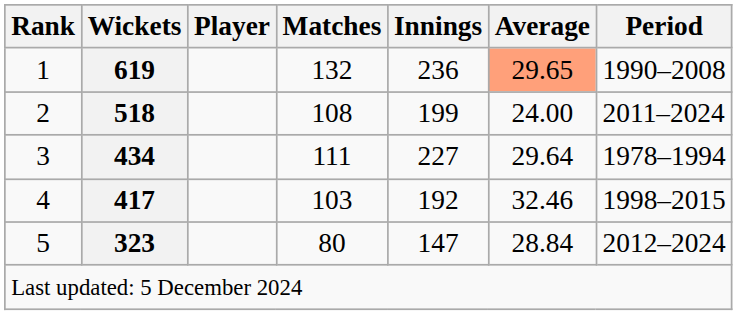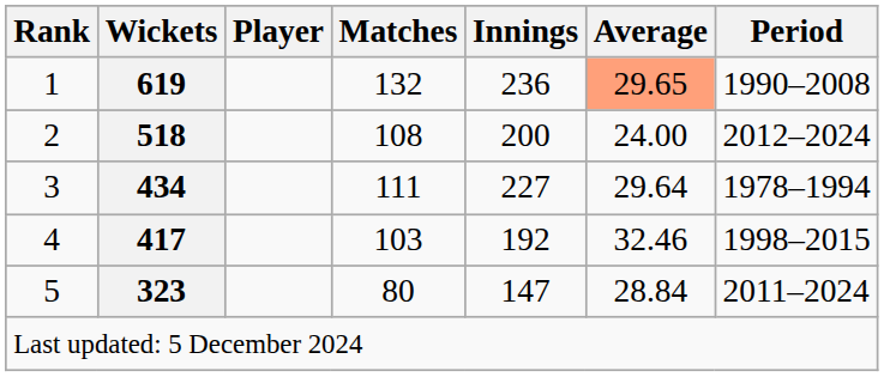 <table class="wikitable sortable">
 <tr>
 <th scope=col>Rank</th>
 <th scope=col>Wickets</th>
 <th scope=col>Player</th>
 <th scope=col>Matches</th>
 <th scope=col>Innings</th>
 <th scope=col>Average</th>
 <th scope=col>Period</th>
 </tr>
 <tr>
 <td align=center>1</td>
 <th scope=row style=text-align:center;><strong>619</strong></th>
 <td></td>
 <td align=center>132</td>
 <td align=center>236</td>
 <td align=center style="background: lightsalmon;">29.65</td>
 <td>1990–2008</td>
 </tr>
 <tr>
 <td align=center>2</td>
 <th scope=row style=text-align:center;><strong>518</strong></th>
 <td></td>
 <td align=center>108</td>
-<td align=center>199</td>
+<td align=center>200</td>
 <td align=center>24.00</td>
-<td>2011–2024</td>
+<td>2012–2024</td>
 </tr>
 <tr>
 <td align=center>3</td>
 <th scope=row style=text-align:center;><strong>434</strong></th>
 <td></td>
 <td align=center>111</td>
 <td align=center>227</td>
 <td align=center>29.64</td>
 <td>1978–1994</td>
 </tr>
 <tr>
 <td align=center>4</td>
 <th scope=row style=text-align:center;><strong>417</strong></th>
 <td></td>
 <td align=center>103</td>
 <td align=center>192</td>
 <td align=center>32.46</td>
 <td>1998–2015</td>
 </tr>
 <tr>
 <td align=center>5</td>
 <th scope=row style=text-align:center;><strong>323</strong></th>
 <td></td>
 <td align=center>80</td>
 <td align=center>147</td>
 <td align=center>28.84</td>
-<td>2012–2024</td>
+<td>2011–2024</td>
 </tr>
 <tr class=sortbottom>
 <td colspan=10><small>Last updated: 5 December 2024</small></td>
 </tr>
 </table>
